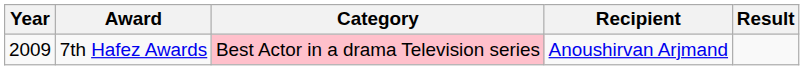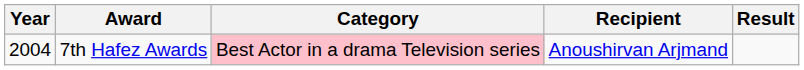 <table class="wikitable sortable">
 <tr>
 <th>Year</th>
 <th>Award</th>
 <th>Category</th>
 <th>Recipient</th>
 <th>Result</th>
 </tr>
 <tr>
-<td>2009</td>
+<td>2004</td>
 <td>7th <a href='#'>Hafez Awards</a></td>
 <td style="background: pink;">Best Actor in a drama Television series</td>
 <td><a href='#'>Anoushirvan Arjmand</a></td>
 <td></td>
 </tr>
 </table>
